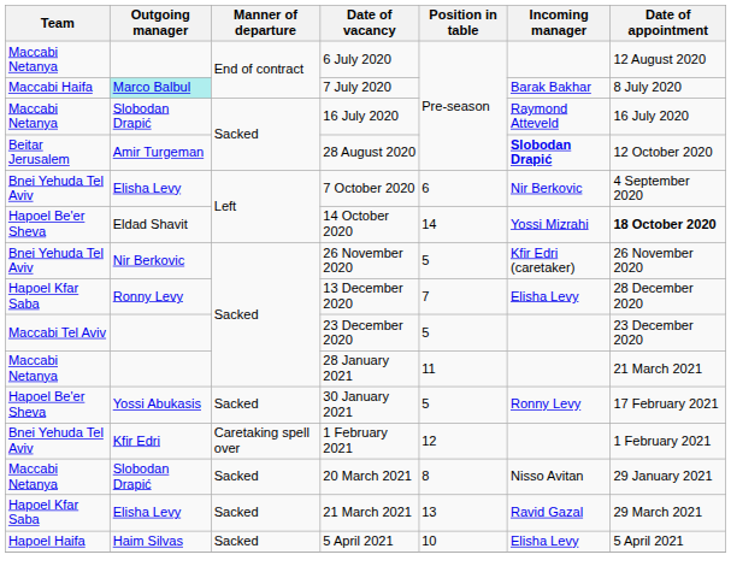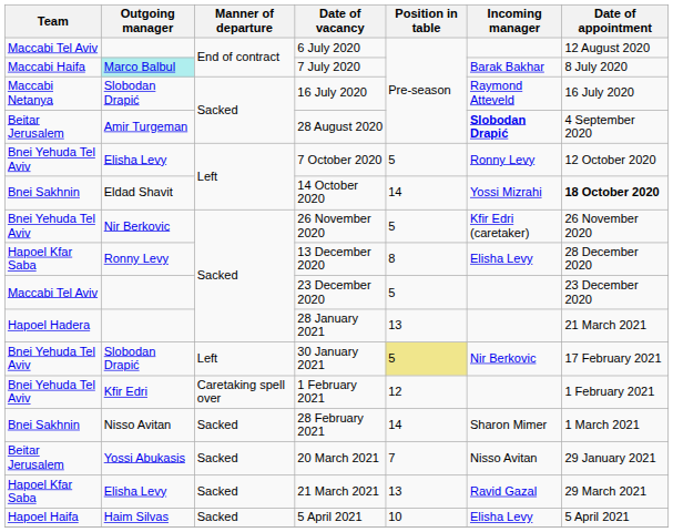 <table class="wikitable sortable">
 <tr>
 <th>Team</th>
 <th>Outgoing manager</th>
 <th>Manner of departure</th>
 <th>Date of vacancy</th>
 <th>Position in table</th>
 <th>Incoming manager</th>
 <th>Date of appointment</th>
 </tr>
 <tr>
-<td><a href='#'>Maccabi Netanya</a></td>
+<td><a href='#'>Maccabi Tel Aviv</a></td>
 <td> </td>
 <td rowspan=2>End of contract</td>
 <td>6 July 2020</td>
 <td rowspan=4>Pre-season</td>
 <td> </td>
 <td>12 August 2020</td>
 </tr>
 <tr>
 <td><a href='#'>Maccabi Haifa</a></td>
 <td style="background: paleturquoise;"> <a href='#'>Marco Balbul</a></td>
 <td>7 July 2020</td>
 <td> <a href='#'>Barak Bakhar</a></td>
 <td>8 July 2020</td>
 </tr>
 <tr>
 <td><a href='#'>Maccabi Netanya</a></td>
 <td> <a href='#'>Slobodan Drapić</a></td>
 <td rowspan=2>Sacked</td>
 <td>16 July 2020</td>
 <td> <a href='#'>Raymond Atteveld</a></td>
 <td>16 July 2020</td>
 </tr>
 <tr>
 <td><a href='#'>Beitar Jerusalem</a></td>
 <td> <a href='#'>Amir Turgeman</a></td>
 <td>28 August 2020</td>
 <td><strong> <a href='#'>Slobodan Drapić</a></strong></td>
-<td>12 October 2020</td>
+<td>4 September 2020</td>
 </tr>
 <tr>
 <td><a href='#'>Bnei Yehuda Tel Aviv</a></td>
 <td> <a href='#'>Elisha Levy</a></td>
 <td rowspan=2>Left</td>
 <td>7 October 2020</td>
-<td>6</td>
-<td> <a href='#'>Nir Berkovic</a></td>
-<td>4 September 2020</td>
+<td>5</td>
+<td> <a href='#'>Ronny Levy</a></td>
+<td>12 October 2020</td>
 </tr>
 <tr>
-<td><a href='#'>Hapoel Be'er Sheva</a></td>
+<td><a href='#'>Bnei Sakhnin</a></td>
 <td> Eldad Shavit</td>
 <td>14 October 2020</td>
 <td>14</td>
 <td> <a href='#'>Yossi Mizrahi</a></td>
 <td><strong>18 October 2020</strong></td>
 </tr>
 <tr>
 <td><a href='#'>Bnei Yehuda Tel Aviv</a></td>
 <td> <a href='#'>Nir Berkovic</a></td>
 <td rowspan=4>Sacked</td>
 <td>26 November 2020</td>
 <td>5</td>
 <td> <a href='#'>Kfir Edri</a> (caretaker)</td>
 <td>26 November 2020</td>
 </tr>
 <tr>
 <td><a href='#'>Hapoel Kfar Saba</a></td>
 <td> <a href='#'>Ronny Levy</a></td>
 <td>13 December 2020</td>
-<td>7</td>
+<td>8</td>
 <td> <a href='#'>Elisha Levy</a></td>
 <td>28 December 2020</td>
 </tr>
 <tr>
 <td><a href='#'>Maccabi Tel Aviv</a></td>
 <td> </td>
 <td>23 December 2020</td>
 <td>5</td>
 <td> </td>
 <td>23 December 2020</td>
 </tr>
 <tr>
-<td><a href='#'>Maccabi Netanya</a></td>
+<td><a href='#'>Hapoel Hadera</a></td>
 <td> </td>
 <td>28 January 2021</td>
-<td>11</td>
+<td>13</td>
 <td> </td>
 <td>21 March 2021</td>
 </tr>
 <tr>
-<td><a href='#'>Hapoel Be'er Sheva</a></td>
-<td> <a href='#'>Yossi Abukasis</a></td>
-<td>Sacked</td>
+<td><a href='#'>Bnei Yehuda Tel Aviv</a></td>
+<td> <a href='#'>Slobodan Drapić</a></td>
+<td>Left</td>
 <td>30 January 2021</td>
-<td>5</td>
-<td> <a href='#'>Ronny Levy</a></td>
+<td style="background: khaki;">5</td>
+<td> <a href='#'>Nir Berkovic</a></td>
 <td>17 February 2021</td>
 </tr>
 <tr>
 <td><a href='#'>Bnei Yehuda Tel Aviv</a></td>
 <td> <a href='#'>Kfir Edri</a></td>
 <td>Caretaking spell over</td>
 <td>1 February 2021</td>
 <td>12</td>
 <td> </td>
 <td>1 February 2021</td>
 </tr>
 <tr>
-<td><a href='#'>Maccabi Netanya</a></td>
-<td> <a href='#'>Slobodan Drapić</a></td>
+<td><a href='#'>Bnei Sakhnin</a></td>
+<td> Nisso Avitan</td>
+<td>Sacked</td>
+<td>28 February 2021</td>
+<td>14</td>
+<td> Sharon Mimer</td>
+<td>1 March 2021</td>
+</tr>
+<tr>
+<td><a href='#'>Beitar Jerusalem</a></td>
+<td> <a href='#'>Yossi Abukasis</a></td>
 <td>Sacked</td>
 <td>20 March 2021</td>
-<td>8</td>
+<td>7</td>
 <td> Nisso Avitan</td>
 <td>29 January 2021</td>
 </tr>
 <tr>
 <td><a href='#'>Hapoel Kfar Saba</a></td>
 <td> <a href='#'>Elisha Levy</a></td>
 <td>Sacked</td>
 <td>21 March 2021</td>
 <td>13</td>
 <td> <a href='#'>Ravid Gazal</a></td>
 <td>29 March 2021</td>
 </tr>
 <tr>
 <td><a href='#'>Hapoel Haifa</a></td>
 <td> <a href='#'>Haim Silvas</a></td>
 <td>Sacked</td>
 <td>5 April 2021</td>
 <td>10</td>
 <td> <a href='#'>Elisha Levy</a></td>
 <td>5 April 2021</td>
 </tr>
 <tr>
 </tr>
 </table>
